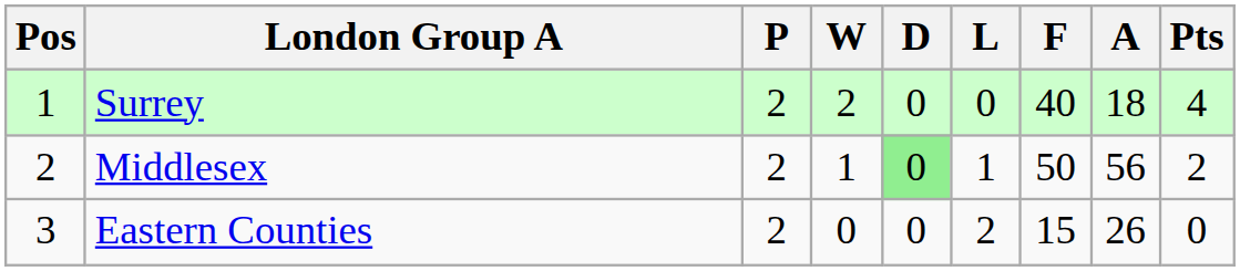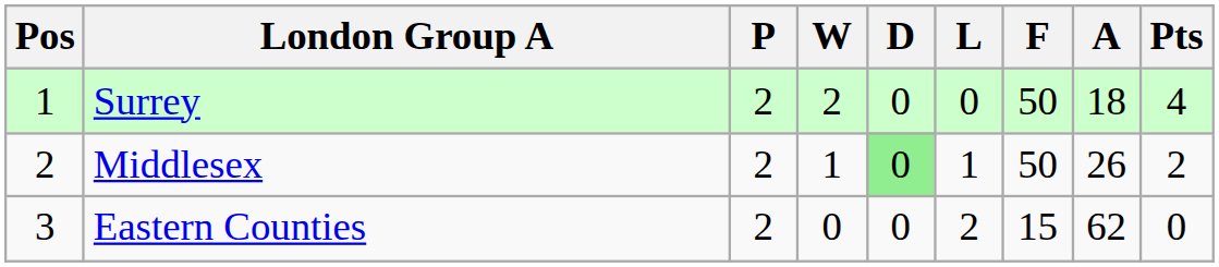 <table class="wikitable" style="font-size: 100%">
 <tr>
 <th width=20>Pos</th>
 <th width=250>London Group A</th>
 <th width=20>P</th>
 <th width=20>W</th>
 <th width=20>D</th>
 <th width=20>L</th>
 <th width=20>F</th>
 <th width=20>A</th>
 <th width=20>Pts</th>
 </tr>
 <tr align=center style="background: #CCFFCC;">
 <td>1</td>
 <td align="left"><a href='#'>Surrey</a></td>
 <td>2</td>
 <td>2</td>
 <td>0</td>
 <td>0</td>
-<td>40</td>
+<td>50</td>
 <td>18</td>
 <td>4</td>
 </tr>
 <tr align=center>
 <td>2</td>
 <td align="left"><a href='#'>Middlesex</a></td>
 <td>2</td>
 <td>1</td>
 <td style="background: lightgreen;">0</td>
 <td>1</td>
 <td>50</td>
-<td>56</td>
+<td>26</td>
 <td>2</td>
 </tr>
 <tr align=center>
 <td>3</td>
 <td align="left"><a href='#'>Eastern Counties</a></td>
 <td>2</td>
 <td>0</td>
 <td>0</td>
 <td>2</td>
 <td>15</td>
-<td>26</td>
+<td>62</td>
 <td>0</td>
 </tr>
 </table>
